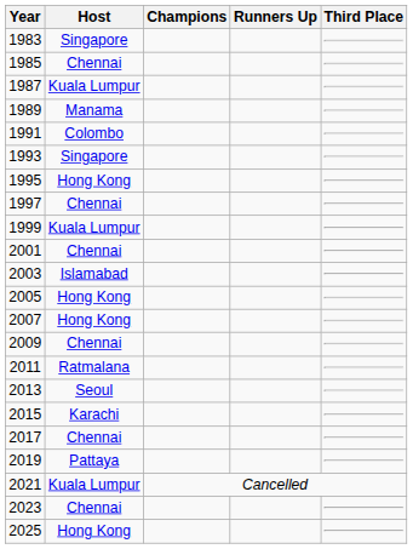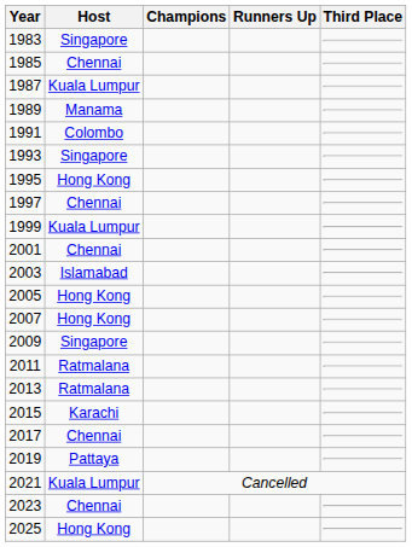 <table class="wikitable" style="text-align:center;">
 <tr>
 <th>Year</th>
 <th>Host</th>
 <th>Champions</th>
 <th>Runners Up</th>
 <th>Third Place</th>
 </tr>
 <tr>
 <td>1983</td>
 <td><a href='#'>Singapore</a> </td>
 <td></td>
 <td></td>
 <td><hr></td>
 </tr>
 <tr>
 <td>1985</td>
 <td><a href='#'>Chennai</a> </td>
 <td></td>
 <td></td>
 <td><hr></td>
 </tr>
 <tr>
 <td>1987</td>
 <td><a href='#'>Kuala Lumpur</a> </td>
 <td></td>
 <td></td>
 <td><hr></td>
 </tr>
 <tr>
 <td>1989</td>
 <td><a href='#'>Manama</a> </td>
 <td></td>
 <td></td>
 <td><hr></td>
 </tr>
 <tr>
 <td>1991</td>
 <td><a href='#'>Colombo</a> </td>
 <td></td>
 <td></td>
 <td><hr></td>
 </tr>
 <tr>
 <td>1993</td>
 <td><a href='#'>Singapore</a> </td>
 <td></td>
 <td></td>
 <td><hr></td>
 </tr>
 <tr>
 <td>1995</td>
 <td><a href='#'>Hong Kong</a> </td>
 <td></td>
 <td></td>
 <td><hr></td>
 </tr>
 <tr>
 <td>1997</td>
 <td><a href='#'>Chennai</a> </td>
 <td></td>
 <td></td>
 <td><hr></td>
 </tr>
 <tr>
 <td>1999</td>
 <td><a href='#'>Kuala Lumpur</a> </td>
 <td></td>
 <td></td>
 <td><hr></td>
 </tr>
 <tr>
 <td>2001</td>
 <td><a href='#'>Chennai</a> </td>
 <td></td>
 <td></td>
 <td><hr></td>
 </tr>
 <tr>
 <td>2003</td>
 <td><a href='#'>Islamabad</a> </td>
 <td></td>
 <td></td>
 <td><hr></td>
 </tr>
 <tr>
 <td>2005</td>
 <td><a href='#'>Hong Kong</a> </td>
 <td></td>
 <td></td>
 <td><hr></td>
 </tr>
 <tr>
 <td>2007</td>
 <td><a href='#'>Hong Kong</a> </td>
 <td></td>
 <td></td>
 <td><hr></td>
 </tr>
 <tr>
 <td>2009</td>
-<td><a href='#'>Chennai</a> </td>
+<td><a href='#'>Singapore</a> </td>
 <td></td>
 <td></td>
 <td><hr></td>
 </tr>
 <tr>
 <td>2011</td>
 <td><a href='#'>Ratmalana</a> </td>
 <td></td>
 <td></td>
 <td><hr></td>
 </tr>
 <tr>
 <td>2013</td>
-<td><a href='#'>Seoul</a> </td>
+<td><a href='#'>Ratmalana</a> </td>
 <td></td>
 <td></td>
 <td><hr></td>
 </tr>
 <tr>
 <td>2015</td>
 <td><a href='#'>Karachi</a> </td>
 <td></td>
 <td></td>
 <td><hr></td>
 </tr>
 <tr>
 <td>2017</td>
 <td><a href='#'>Chennai</a> </td>
 <td></td>
 <td></td>
 <td><hr></td>
 </tr>
 <tr>
 <td>2019</td>
 <td><a href='#'>Pattaya</a> </td>
 <td></td>
 <td></td>
 <td><hr></td>
 </tr>
 <tr>
 <td>2021</td>
 <td><a href='#'>Kuala Lumpur</a> </td>
 <td colspan=3><em>Cancelled</em></td>
 </tr>
 <tr>
 <td>2023</td>
 <td><a href='#'>Chennai</a> </td>
 <td></td>
 <td></td>
 <td><hr></td>
 </tr>
 <tr>
 <td>2025</td>
 <td><a href='#'>Hong Kong</a> </td>
 <td></td>
 <td></td>
 <td><hr></td>
 </tr>
 </table>
